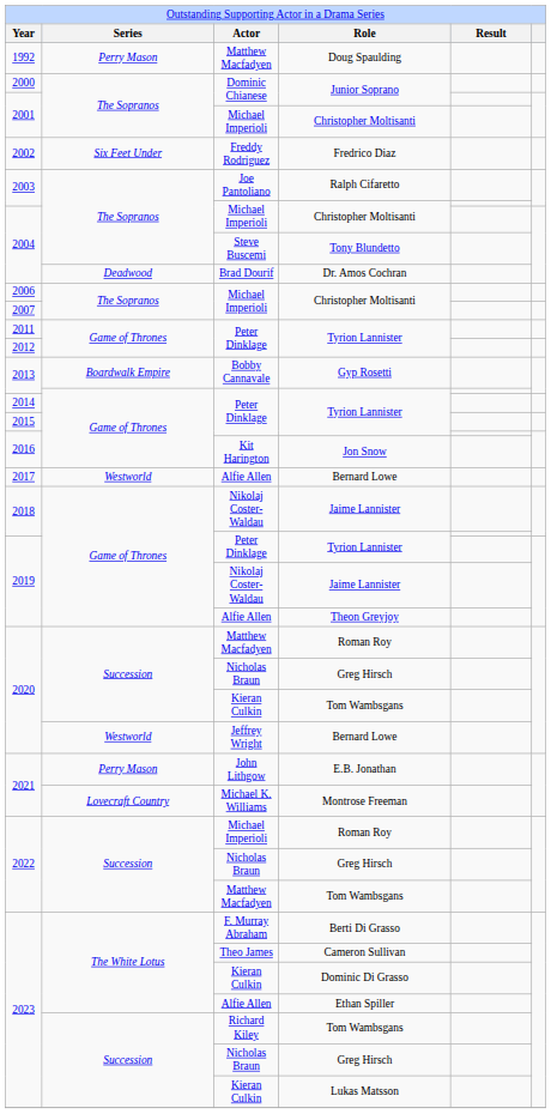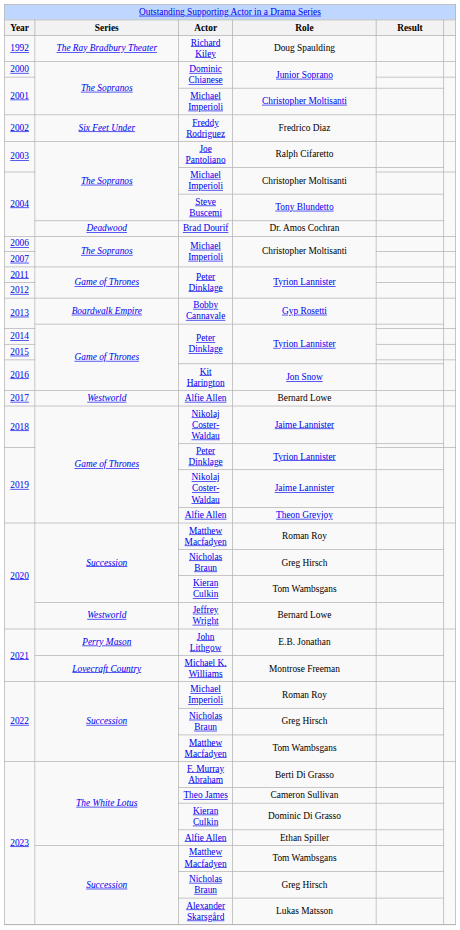 <table class="wikitable plainrowheaders" style="text-align: center; font-size: 90%" width="55%">
 <tr ---- bgcolor="#bfd7ff">
 <td colspan="6" align="center"><a href='#'>Outstanding Supporting Actor in a Drama Series</a></td>
 </tr>
 <tr ---- bgcolor="#bfd7ff">
 <th scope="col" style="width:1%;">Year</th>
 <th scope="col" style="width:12%;">Series</th>
 <th scope="col" style="width:1%;">Actor</th>
 <th scope="col" style="width:12%;">Role</th>
 <th scope="col" style="width:5%;">Result</th>
 <th scope="col" style="width:1%;"></th>
 </tr>
 <tr>
 <td><a href='#'>1992</a></td>
-<td><a href='#'><em>Perry Mason</em></a></td>
-<td><a href='#'>Matthew Macfadyen</a></td>
+<td><em><a href='#'>The Ray Bradbury Theater</a></em></td>
+<td><a href='#'>Richard Kiley</a></td>
 <td>Doug Spaulding</td>
 <td></td>
 <td></td>
 </tr>
 <tr>
 <td><a href='#'>2000</a></td>
 <td rowspan="3"><em><a href='#'>The Sopranos</a></em></td>
 <td rowspan="2"><a href='#'>Dominic Chianese</a></td>
 <td rowspan="2"><a href='#'>Junior Soprano</a></td>
 <td></td>
 <td></td>
 </tr>
 <tr>
 <td rowspan="2"><a href='#'>2001</a></td>
 <td></td>
 <td rowspan="2"></td>
 </tr>
 <tr>
 <td><a href='#'>Michael Imperioli</a></td>
 <td><a href='#'>Christopher Moltisanti</a></td>
 <td></td>
 </tr>
 <tr>
 <td><a href='#'>2002</a></td>
 <td><a href='#'><em>Six Feet Under</em></a></td>
 <td><a href='#'>Freddy Rodriguez</a></td>
 <td>Fredrico Diaz</td>
 <td></td>
 <td></td>
 </tr>
 <tr>
 <td rowspan="2"><a href='#'>2003</a></td>
 <td rowspan="4"><em><a href='#'>The Sopranos</a></em></td>
 <td><a href='#'>Joe Pantoliano</a></td>
 <td>Ralph Cifaretto</td>
 <td></td>
 <td rowspan="2"></td>
 </tr>
 <tr>
 <td rowspan="2"><a href='#'>Michael Imperioli</a></td>
 <td rowspan="2">Christopher Moltisanti</td>
 <td></td>
 </tr>
 <tr>
 <td rowspan="3"><a href='#'>2004</a></td>
 <td></td>
 <td rowspan="3"></td>
 </tr>
 <tr>
 <td><a href='#'>Steve Buscemi</a></td>
 <td><a href='#'>Tony Blundetto</a></td>
 <td></td>
 </tr>
 <tr>
 <td><a href='#'><em>Deadwood</em></a></td>
 <td><a href='#'>Brad Dourif</a></td>
 <td>Dr. Amos Cochran</td>
 <td></td>
 </tr>
 <tr>
 <td><a href='#'>2006</a></td>
 <td rowspan="2"><em><a href='#'>The Sopranos</a></em></td>
 <td rowspan="2"><a href='#'>Michael Imperioli</a></td>
 <td rowspan="2">Christopher Moltisanti</td>
 <td></td>
 <td></td>
 </tr>
 <tr>
 <td><a href='#'>2007</a></td>
 <td></td>
 <td></td>
 </tr>
 <tr>
 <td><a href='#'>2011</a></td>
 <td rowspan="2"><em><a href='#'>Game of Thrones</a></em></td>
 <td rowspan="2"><a href='#'>Peter Dinklage</a></td>
 <td rowspan="2"><a href='#'>Tyrion Lannister</a></td>
 <td></td>
 <td></td>
 </tr>
 <tr>
 <td><a href='#'>2012</a></td>
 <td></td>
 <td></td>
 </tr>
 <tr>
 <td rowspan="2"><a href='#'>2013</a></td>
 <td><em><a href='#'>Boardwalk Empire</a></em></td>
 <td><a href='#'>Bobby Cannavale</a></td>
 <td><a href='#'>Gyp Rosetti</a></td>
 <td></td>
 <td rowspan="2"></td>
 </tr>
 <tr>
 <td rowspan="5"><em><a href='#'>Game of Thrones</a></em></td>
 <td rowspan="4"><a href='#'>Peter Dinklage</a></td>
 <td rowspan="4"><a href='#'>Tyrion Lannister</a></td>
 <td></td>
 </tr>
 <tr>
 <td><a href='#'>2014</a></td>
 <td></td>
 <td></td>
 </tr>
 <tr>
 <td><a href='#'>2015</a></td>
 <td></td>
 <td></td>
 </tr>
 <tr>
 <td rowspan="2"><a href='#'>2016</a></td>
 <td></td>
 <td rowspan="2"></td>
 </tr>
 <tr>
 <td><a href='#'>Kit Harington</a></td>
 <td><a href='#'>Jon Snow</a></td>
 <td></td>
 </tr>
 <tr>
 <td><a href='#'>2017</a></td>
 <td><a href='#'><em>Westworld</em></a></td>
 <td><a href='#'>Alfie Allen</a></td>
 <td>Bernard Lowe</td>
 <td></td>
 <td></td>
 </tr>
 <tr>
 <td rowspan="2"><a href='#'>2018</a></td>
 <td rowspan="5"><em><a href='#'>Game of Thrones</a></em></td>
 <td><a href='#'>Nikolaj Coster-Waldau</a></td>
 <td><a href='#'>Jaime Lannister</a></td>
 <td></td>
 <td rowspan="2"></td>
 </tr>
 <tr>
 <td rowspan="2"><a href='#'>Peter Dinklage</a></td>
 <td rowspan="2"><a href='#'>Tyrion Lannister</a></td>
 <td></td>
 </tr>
 <tr>
 <td rowspan="3"><a href='#'>2019</a></td>
 <td></td>
 <td rowspan="3"></td>
 </tr>
 <tr>
 <td><a href='#'>Nikolaj Coster-Waldau</a></td>
 <td><a href='#'>Jaime Lannister</a></td>
 <td></td>
 </tr>
 <tr>
 <td><a href='#'>Alfie Allen</a></td>
 <td><a href='#'>Theon Greyjoy</a></td>
 <td></td>
 </tr>
 <tr>
 <td rowspan="4"><a href='#'>2020</a></td>
 <td rowspan="3"><a href='#'><em>Succession</em></a></td>
 <td><a href='#'>Matthew Macfadyen</a></td>
 <td>Roman Roy</td>
 <td></td>
 <td rowspan="4"></td>
 </tr>
 <tr>
 <td><a href='#'>Nicholas Braun</a></td>
 <td>Greg Hirsch</td>
 <td></td>
 </tr>
 <tr>
 <td><a href='#'>Kieran Culkin</a></td>
 <td>Tom Wambsgans</td>
 <td></td>
 </tr>
 <tr>
 <td><a href='#'><em>Westworld</em></a></td>
 <td><a href='#'>Jeffrey Wright</a></td>
 <td>Bernard Lowe</td>
 <td></td>
 </tr>
 <tr>
 <td rowspan="2"><a href='#'>2021</a></td>
 <td><a href='#'><em>Perry Mason</em></a></td>
 <td><a href='#'>John Lithgow</a></td>
 <td>E.B. Jonathan</td>
 <td></td>
 <td rowspan="2"></td>
 </tr>
 <tr>
 <td><a href='#'><em>Lovecraft Country</em></a></td>
 <td><a href='#'>Michael K. Williams</a></td>
 <td>Montrose Freeman</td>
 <td></td>
 </tr>
 <tr>
 <td rowspan="3"><a href='#'>2022</a></td>
 <td rowspan="3"><a href='#'><em>Succession</em></a></td>
 <td><a href='#'>Michael Imperioli</a></td>
 <td>Roman Roy</td>
 <td></td>
 <td rowspan="3"></td>
 </tr>
 <tr>
 <td><a href='#'>Nicholas Braun</a></td>
 <td>Greg Hirsch</td>
 <td></td>
 </tr>
 <tr>
 <td><a href='#'>Matthew Macfadyen</a></td>
 <td>Tom Wambsgans</td>
 <td></td>
 </tr>
 <tr>
 <td rowspan="7"><a href='#'>2023</a></td>
 <td rowspan="4"><em><a href='#'>The White Lotus</a></em></td>
 <td><a href='#'>F. Murray Abraham</a></td>
 <td>Berti Di Grasso</td>
 <td></td>
 <td rowspan="7"></td>
 </tr>
 <tr>
 <td><a href='#'>Theo James</a></td>
 <td>Cameron Sullivan</td>
 <td></td>
 </tr>
 <tr>
 <td><a href='#'>Kieran Culkin</a></td>
 <td>Dominic Di Grasso</td>
 <td></td>
 </tr>
 <tr>
 <td><a href='#'>Alfie Allen</a></td>
 <td>Ethan Spiller</td>
 <td></td>
 </tr>
 <tr>
 <td rowspan="3"><a href='#'><em>Succession</em></a></td>
-<td><a href='#'>Richard Kiley</a></td>
+<td><a href='#'>Matthew Macfadyen</a></td>
 <td>Tom Wambsgans</td>
 <td></td>
 </tr>
 <tr>
 <td><a href='#'>Nicholas Braun</a></td>
 <td>Greg Hirsch</td>
 <td></td>
 </tr>
 <tr>
-<td><a href='#'>Kieran Culkin</a></td>
+<td><a href='#'>Alexander Skarsgård</a></td>
 <td>Lukas Matsson</td>
 <td></td>
 </tr>
 <tr>
 </tr>
 </table>
